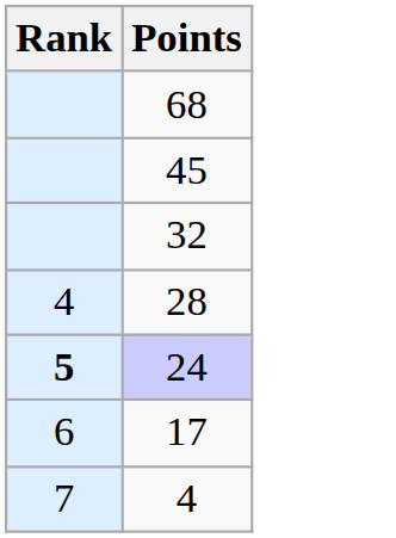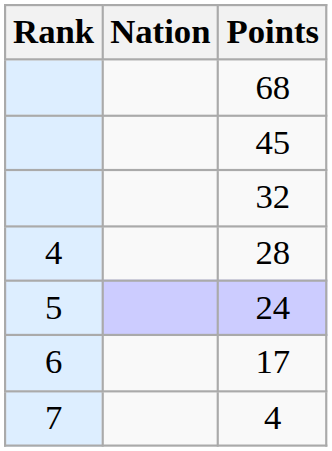 <table class="wikitable sortable" style="text-align:center">
 <tr>
 <th>Rank</th>
+<th>Nation</th>
 <th>Points</th>
 </tr>
 <tr>
 <td bgcolor = DDEEFF></td>
+<td align=left></td>
 <td>68</td>
 </tr>
 <tr>
 <td bgcolor = DDEEFF></td>
+<td align=left></td>
 <td>45</td>
 </tr>
 <tr>
 <td bgcolor = DDEEFF></td>
+<td align=left></td>
 <td>32</td>
 </tr>
 <tr>
 <td bgcolor = DDEEFF>4</td>
+<td align=left></td>
 <td>28</td>
 </tr>
 <tr style="background-color:#ccccff">
-<td bgcolor = DDEEFF><strong>5</strong></td>
+<td bgcolor = DDEEFF>5</td>
+<td align=left></td>
 <td>24</td>
 </tr>
 <tr>
 <td bgcolor = DDEEFF>6</td>
+<td align=left></td>
 <td>17</td>
 </tr>
 <tr>
 <td bgcolor = DDEEFF>7</td>
+<td align=left></td>
 <td>4</td>
 </tr>
 </table>
